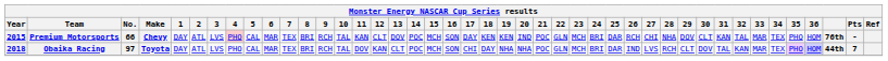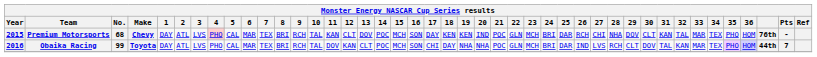 <table class="wikitable" style="text-align:center; font-size:75%">
 <tr>
 <th colspan=43><a href='#'>Monster Energy NASCAR Cup Series</a> results</th>
 </tr>
 <tr>
 <th>Year</th>
 <th>Team</th>
 <th>No.</th>
 <th>Make</th>
 <th>1</th>
 <th>2</th>
 <th>3</th>
 <th>4</th>
 <th>5</th>
 <th>6</th>
 <th>7</th>
 <th>8</th>
 <th>9</th>
 <th>10</th>
 <th>11</th>
 <th>12</th>
 <th>13</th>
 <th>14</th>
 <th>15</th>
 <th>16</th>
 <th>17</th>
 <th>18</th>
 <th>19</th>
 <th>20</th>
 <th>21</th>
 <th>22</th>
 <th>23</th>
 <th>24</th>
 <th>25</th>
 <th>26</th>
 <th>27</th>
 <th>28</th>
 <th>29</th>
 <th>30</th>
 <th>31</th>
 <th>32</th>
 <th>33</th>
 <th>34</th>
 <th>35</th>
 <th>36</th>
 <th></th>
 <th>Pts</th>
 <th>Ref</th>
 </tr>
 <tr>
 <th><a href='#'>2015</a></th>
 <th><a href='#'>Premium Motorsports</a></th>
-<th>66</th>
+<th>68</th>
 <th><a href='#'>Chevy</a></th>
 <td><a href='#'>DAY</a></td>
 <td><a href='#'>ATL</a></td>
 <td><a href='#'>LVS</a></td>
 <td style="background:#FFCFCF;"><a href='#'>PHO</a><br></td>
 <td><a href='#'>CAL</a></td>
 <td><a href='#'>MAR</a></td>
 <td><a href='#'>TEX</a></td>
 <td><a href='#'>BRI</a></td>
 <td><a href='#'>RCH</a></td>
 <td><a href='#'>TAL</a></td>
 <td><a href='#'>KAN</a></td>
 <td><a href='#'>CLT</a></td>
 <td><a href='#'>DOV</a></td>
 <td><a href='#'>POC</a></td>
 <td><a href='#'>MCH</a></td>
 <td><a href='#'>SON</a></td>
 <td><a href='#'>DAY</a></td>
 <td><a href='#'>KEN</a></td>
 <td><a href='#'>KEN</a></td>
 <td><a href='#'>IND</a></td>
 <td><a href='#'>POC</a></td>
 <td><a href='#'>GLN</a></td>
 <td><a href='#'>MCH</a></td>
 <td><a href='#'>BRI</a></td>
 <td><a href='#'>DAR</a></td>
 <td><a href='#'>RCH</a></td>
 <td><a href='#'>CHI</a></td>
 <td><a href='#'>NHA</a></td>
 <td><a href='#'>DOV</a></td>
 <td><a href='#'>CLT</a></td>
 <td><a href='#'>KAN</a></td>
 <td><a href='#'>TAL</a></td>
 <td><a href='#'>MAR</a></td>
 <td><a href='#'>TEX</a></td>
 <td><a href='#'>PHO</a></td>
 <td><a href='#'>HOM</a></td>
 <th>76th</th>
 <th>-</th>
 <th></th>
 </tr>
 <tr>
-<th><a href='#'>2018</a></th>
+<th><a href='#'>2016</a></th>
 <th><a href='#'>Obaika Racing</a></th>
-<th>97</th>
+<th>99</th>
 <th><a href='#'>Toyota</a></th>
 <td><a href='#'>DAY</a></td>
 <td><a href='#'>ATL</a></td>
 <td><a href='#'>LVS</a></td>
 <td><a href='#'>PHO</a></td>
 <td><a href='#'>CAL</a></td>
 <td><a href='#'>MAR</a></td>
 <td><a href='#'>TEX</a></td>
 <td><a href='#'>BRI</a></td>
 <td><a href='#'>RCH</a></td>
 <td><a href='#'>TAL</a></td>
 <td><a href='#'>DOV</a></td>
 <td><a href='#'>KAN</a></td>
 <td><a href='#'>CLT</a></td>
 <td><a href='#'>POC</a></td>
 <td><a href='#'>MCH</a></td>
 <td><a href='#'>SON</a></td>
 <td><a href='#'>CHI</a></td>
 <td><a href='#'>DAY</a></td>
 <td><a href='#'>NHA</a></td>
 <td><a href='#'>NHA</a></td>
 <td><a href='#'>POC</a></td>
 <td><a href='#'>GLN</a></td>
 <td><a href='#'>MCH</a></td>
 <td><a href='#'>BRI</a></td>
 <td><a href='#'>DAR</a></td>
 <td><a href='#'>IND</a></td>
 <td><a href='#'>LVS</a></td>
 <td><a href='#'>RCH</a></td>
 <td><a href='#'>CLT</a></td>
 <td><a href='#'>DOV</a></td>
 <td><a href='#'>TAL</a></td>
 <td><a href='#'>KAN</a></td>
 <td><a href='#'>MAR</a></td>
 <td><a href='#'>TEX</a></td>
 <td style="background:#EFCFFF;"><a href='#'>PHO</a><br></td>
 <td style="background:#CFCFFF;"><a href='#'>HOM</a><br></td>
 <th>44th</th>
 <th>7</th>
 <th></th>
 </tr>
 <tr>
 </tr>
 </table>
